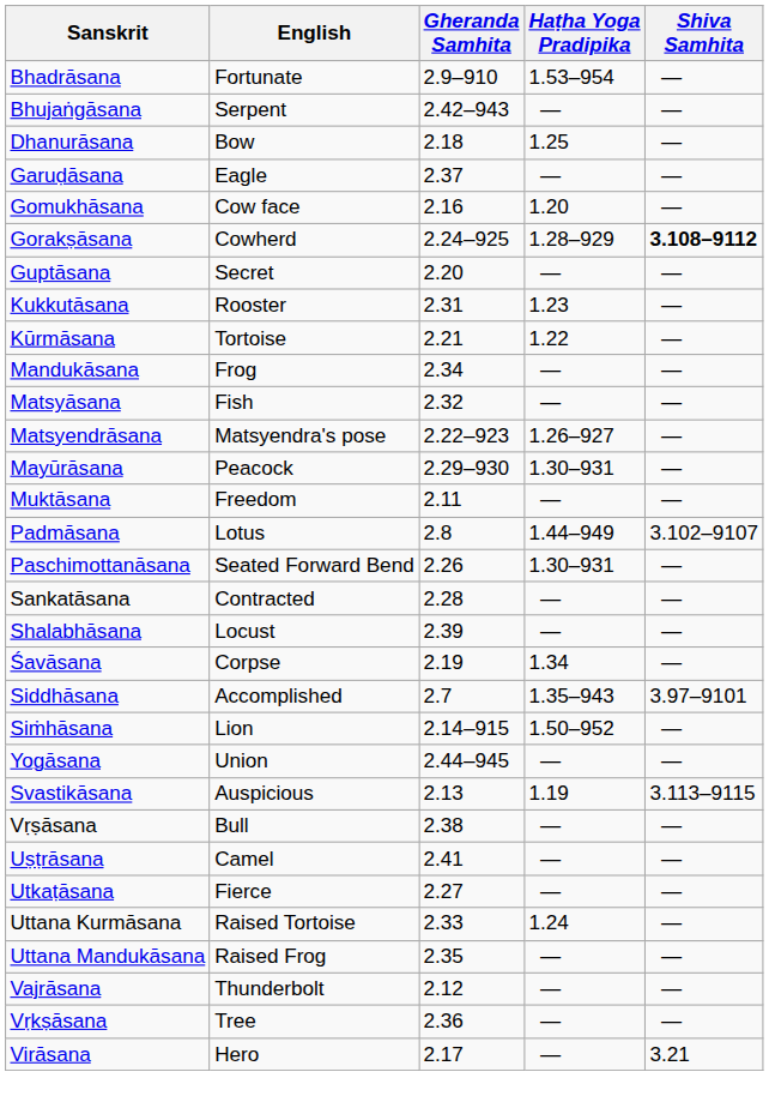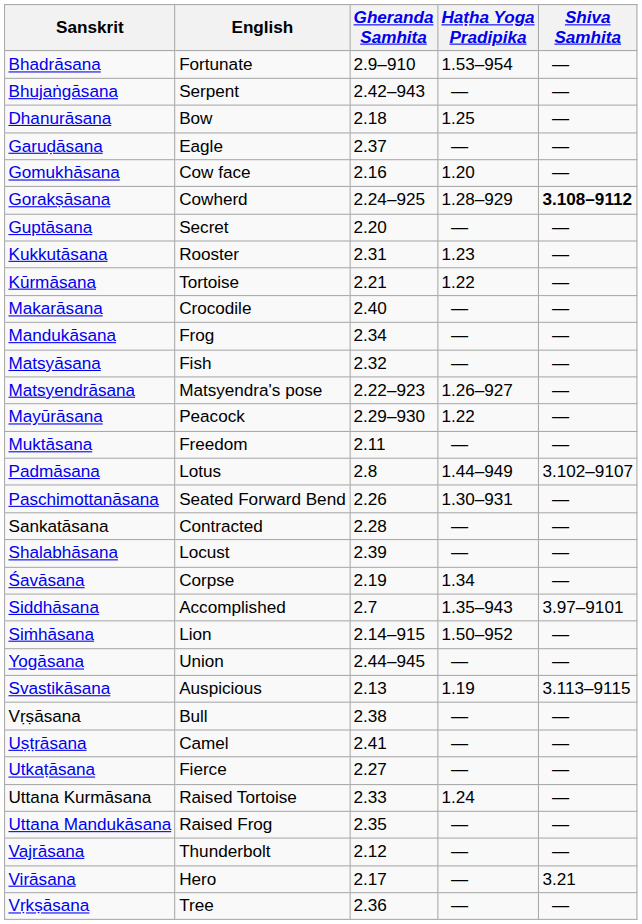 <table class="wikitable sortable">
 <tr>
 <th>Sanskrit</th>
 <th>English</th>
 <th><em><a href='#'>Gheranda<br>Samhita</a></em><br></th>
 <th><em><a href='#'>Haṭha Yoga<br>Pradipika</a></em><br></th>
 <th><em><a href='#'>Shiva<br>Samhita</a></em><br></th>
 </tr>
 <tr>
 <td><a href='#'>Bhadrāsana</a></td>
 <td>Fortunate</td>
 <td>2.9–910</td>
 <td>1.53–954</td>
 <td>  —</td>
 </tr>
 <tr>
 <td><a href='#'>Bhujaṅgāsana</a></td>
 <td>Serpent</td>
 <td>2.42–943</td>
 <td>  —</td>
 <td>  —</td>
 </tr>
 <tr>
 <td><a href='#'>Dhanurāsana</a></td>
 <td>Bow</td>
 <td>2.18</td>
 <td>1.25</td>
 <td>  —</td>
 </tr>
 <tr>
 <td><a href='#'>Garuḍāsana</a></td>
 <td>Eagle</td>
 <td>2.37</td>
 <td>  —</td>
 <td>  —</td>
 </tr>
 <tr>
 <td><a href='#'>Gomukhāsana</a></td>
 <td>Cow face</td>
 <td>2.16</td>
 <td>1.20</td>
 <td>  —</td>
 </tr>
 <tr>
 <td><a href='#'>Gorakṣāsana</a></td>
 <td>Cowherd</td>
 <td>2.24–925</td>
 <td>1.28–929</td>
 <td><strong>3.108–9112</strong></td>
 </tr>
 <tr>
 <td><a href='#'>Guptāsana</a></td>
 <td>Secret</td>
 <td>2.20</td>
 <td>  —</td>
 <td>  —</td>
 </tr>
 <tr>
 <td><a href='#'>Kukkutāsana</a></td>
 <td>Rooster</td>
 <td>2.31</td>
 <td>1.23</td>
 <td>  —</td>
 </tr>
 <tr>
 <td><a href='#'>Kūrmāsana</a></td>
 <td>Tortoise</td>
 <td>2.21</td>
 <td>1.22</td>
 <td>  —</td>
 </tr>
 <tr>
+<td><a href='#'>Makarāsana</a></td>
+<td>Crocodile</td>
+<td>2.40</td>
+<td>  —</td>
+<td>  —</td>
+</tr>
+<tr>
 <td><a href='#'>Mandukāsana</a></td>
 <td>Frog</td>
 <td>2.34</td>
 <td>  —</td>
 <td>  —</td>
 </tr>
 <tr>
 <td><a href='#'>Matsyāsana</a></td>
 <td>Fish</td>
 <td>2.32</td>
 <td>  —</td>
 <td>  —</td>
 </tr>
 <tr>
 <td><a href='#'>Matsyendrāsana</a></td>
 <td>Matsyendra's pose</td>
 <td>2.22–923</td>
 <td>1.26–927</td>
 <td>  —</td>
 </tr>
 <tr>
 <td><a href='#'>Mayūrāsana</a></td>
 <td>Peacock</td>
 <td>2.29–930</td>
-<td>1.30–931</td>
+<td>1.22</td>
 <td>  —</td>
 </tr>
 <tr>
 <td><a href='#'>Muktāsana</a></td>
 <td>Freedom</td>
 <td>2.11</td>
 <td>  —</td>
 <td>  —</td>
 </tr>
 <tr>
 <td><a href='#'>Padmāsana</a></td>
 <td>Lotus</td>
 <td>2.8</td>
 <td>1.44–949</td>
 <td>3.102–9107</td>
 </tr>
 <tr>
 <td><a href='#'>Paschimottanāsana</a></td>
 <td>Seated Forward Bend</td>
 <td>2.26</td>
 <td>1.30–931</td>
 <td>  —</td>
 </tr>
 <tr>
 <td>Sankatāsana</td>
 <td>Contracted</td>
 <td>2.28</td>
 <td>  —</td>
 <td>  —</td>
 </tr>
 <tr>
 <td><a href='#'>Shalabhāsana</a></td>
 <td>Locust</td>
 <td>2.39</td>
 <td>  —</td>
 <td>  —</td>
 </tr>
 <tr>
 <td><a href='#'>Śavāsana</a></td>
 <td>Corpse</td>
 <td>2.19</td>
 <td>1.34</td>
 <td>  —</td>
 </tr>
 <tr>
 <td><a href='#'>Siddhāsana</a></td>
 <td>Accomplished</td>
 <td>2.7</td>
 <td>1.35–943</td>
 <td>3.97–9101</td>
 </tr>
 <tr>
 <td><a href='#'>Siṁhāsana</a></td>
 <td>Lion</td>
 <td>2.14–915</td>
 <td>1.50–952</td>
 <td>  —</td>
 </tr>
 <tr>
 <td><a href='#'>Yogāsana</a></td>
 <td>Union</td>
 <td>2.44–945</td>
 <td>  —</td>
 <td>  —</td>
 </tr>
 <tr>
 <td><a href='#'>Svastikāsana</a></td>
 <td>Auspicious</td>
 <td>2.13</td>
 <td>1.19</td>
 <td>3.113–9115</td>
 </tr>
 <tr>
 <td>Vṛṣāsana</td>
 <td>Bull</td>
 <td>2.38</td>
 <td>  —</td>
 <td>  —</td>
 </tr>
 <tr>
 <td><a href='#'>Uṣṭrāsana</a></td>
 <td>Camel</td>
 <td>2.41</td>
 <td>  —</td>
 <td>  —</td>
 </tr>
 <tr>
 <td><a href='#'>Utkaṭāsana</a></td>
 <td>Fierce</td>
 <td>2.27</td>
 <td>  —</td>
 <td>  —</td>
 </tr>
 <tr>
 <td>Uttana Kurmāsana</td>
 <td>Raised Tortoise</td>
 <td>2.33</td>
 <td>1.24</td>
 <td>  —</td>
 </tr>
 <tr>
 <td><a href='#'>Uttana Mandukāsana</a></td>
 <td>Raised Frog</td>
 <td>2.35</td>
 <td>  —</td>
 <td>  —</td>
 </tr>
 <tr>
 <td><a href='#'>Vajrāsana</a></td>
 <td>Thunderbolt</td>
 <td>2.12</td>
 <td>  —</td>
 <td>  —</td>
 </tr>
 <tr>
+<td><a href='#'>Virāsana</a></td>
+<td>Hero</td>
+<td>2.17</td>
+<td>  —</td>
+<td>3.21</td>
+</tr>
+<tr>
 <td><a href='#'>Vṛkṣāsana</a></td>
 <td>Tree</td>
 <td>2.36</td>
 <td>  —</td>
 <td>  —</td>
 </tr>
-<tr>
-<td><a href='#'>Virāsana</a></td>
-<td>Hero</td>
-<td>2.17</td>
-<td>  —</td>
-<td>3.21</td>
-</tr>
 </table>
